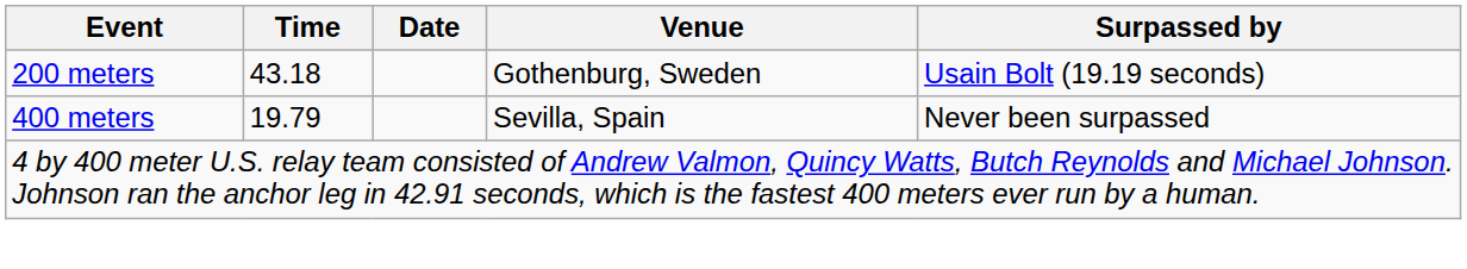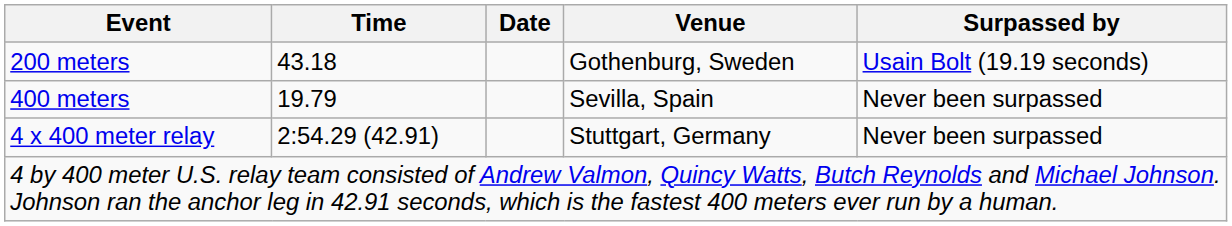 <table class="wikitable">
 <tr>
 <th>Event</th>
 <th>Time</th>
 <th>Date</th>
 <th>Venue</th>
 <th>Surpassed by</th>
 </tr>
 <tr>
 <td><a href='#'>200 meters</a></td>
 <td>43.18</td>
 <td></td>
 <td>Gothenburg, Sweden</td>
 <td><a href='#'>Usain Bolt</a> (19.19 seconds)</td>
 </tr>
 <tr>
 <td><a href='#'>400 meters</a></td>
 <td>19.79</td>
 <td></td>
 <td>Sevilla, Spain</td>
 <td>Never been surpassed</td>
 </tr>
 <tr>
+<td><a href='#'>4 x 400 meter relay</a></td>
+<td>2:54.29 (42.91)</td>
+<td></td>
+<td>Stuttgart, Germany</td>
+<td>Never been surpassed</td>
+</tr>
+<tr>
 <td colspan=5><em>4 by 400 meter U.S. relay team consisted of <a href='#'>Andrew Valmon</a>, <a href='#'>Quincy Watts</a>, <a href='#'>Butch Reynolds</a> and <a href='#'>Michael Johnson</a>.  <br> Johnson ran the anchor leg in 42.91 seconds, which is the fastest 400 meters ever run by a human.</em></td>
 </tr>
 </table>
